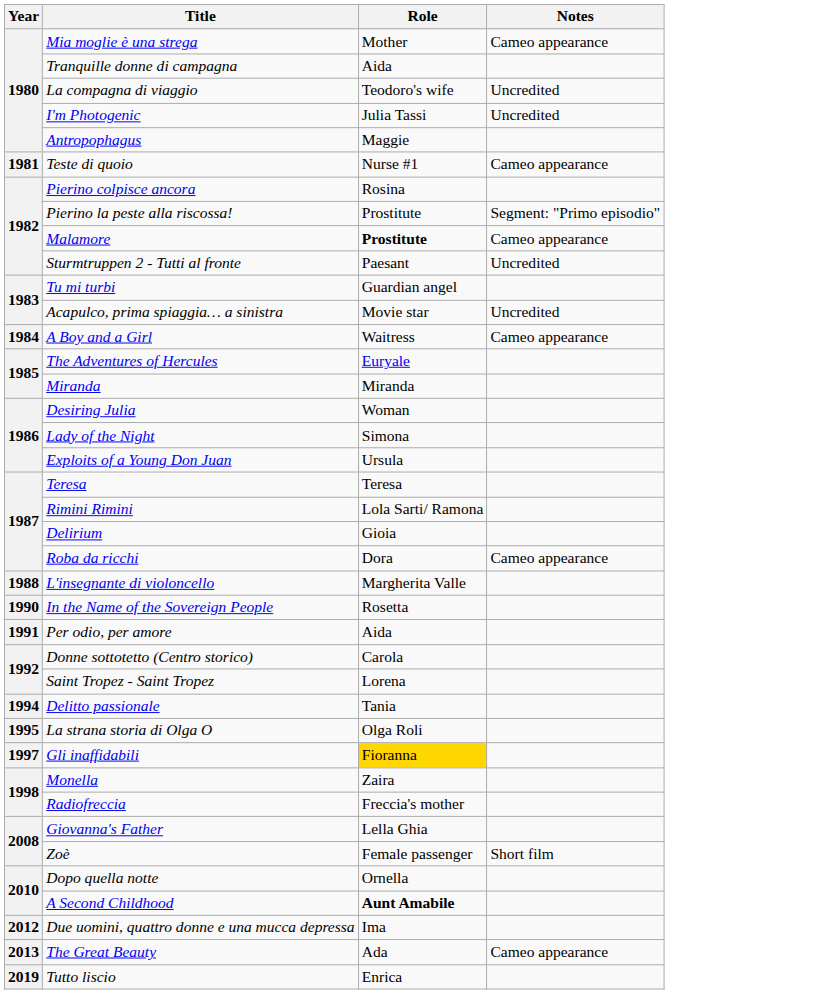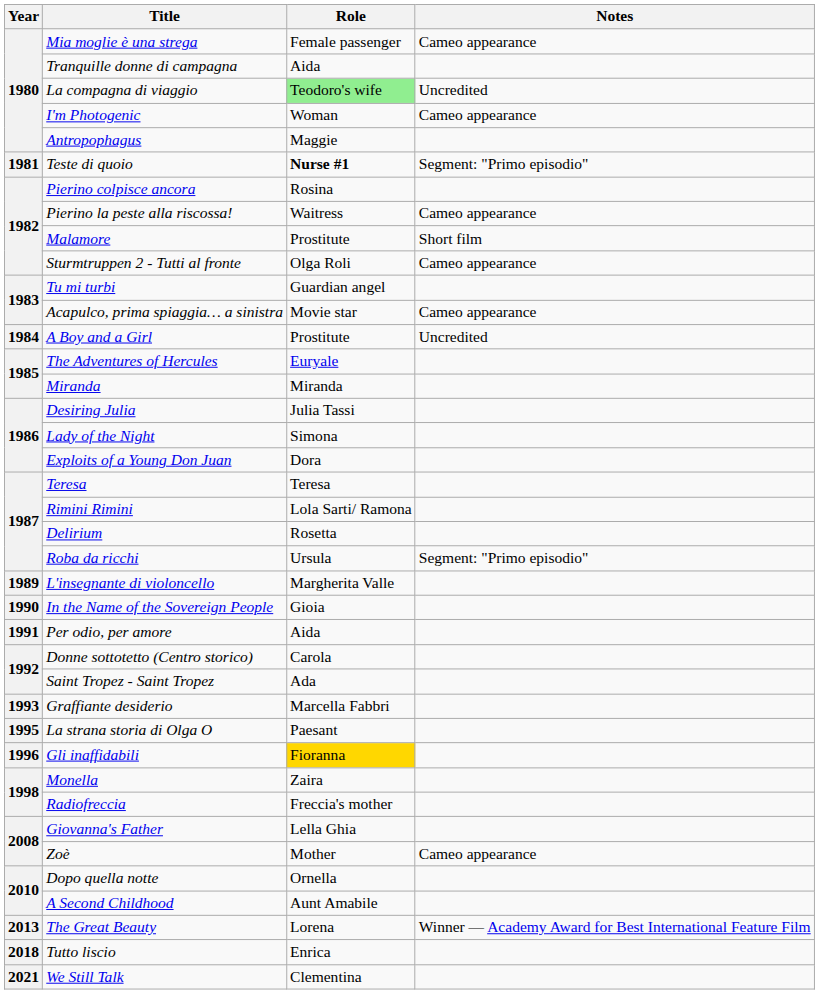 <table class="wikitable plainrowheaders" style="text-align:left;">
 <tr>
 <th>Year</th>
 <th>Title</th>
 <th>Role</th>
 <th>Notes</th>
 </tr>
 <tr>
 <th scope="row" rowspan="5">1980</th>
 <td><em><a href='#'>Mia moglie è una strega</a></em></td>
-<td>Mother</td>
+<td>Female passenger</td>
 <td>Cameo appearance</td>
 </tr>
 <tr>
 <td><em>Tranquille donne di campagna</em></td>
 <td>Aida</td>
 <td></td>
 </tr>
 <tr>
 <td><em>La compagna di viaggio</em></td>
-<td>Teodoro's wife</td>
+<td style="background: lightgreen;">Teodoro's wife</td>
 <td>Uncredited</td>
 </tr>
 <tr>
 <td><em><a href='#'>I'm Photogenic</a></em></td>
-<td>Julia Tassi</td>
-<td>Uncredited</td>
+<td>Woman</td>
+<td>Cameo appearance</td>
 </tr>
 <tr>
 <td><em><a href='#'>Antropophagus</a></em></td>
 <td>Maggie</td>
 <td></td>
 </tr>
 <tr>
 <th scope="row">1981</th>
 <td><em>Teste di quoio</em></td>
-<td>Nurse #1</td>
-<td>Cameo appearance</td>
+<td><strong>Nurse #1</strong></td>
+<td>Segment: "Primo episodio"</td>
 </tr>
 <tr>
 <th scope="row" rowspan="4">1982</th>
 <td><em><a href='#'>Pierino colpisce ancora</a></em></td>
 <td>Rosina</td>
 <td></td>
 </tr>
 <tr>
 <td><em>Pierino la peste alla riscossa!</em></td>
-<td>Prostitute</td>
-<td>Segment: "Primo episodio"</td>
+<td>Waitress</td>
+<td>Cameo appearance</td>
 </tr>
 <tr>
 <td><em><a href='#'>Malamore</a></em></td>
-<td><strong>Prostitute</strong></td>
-<td>Cameo appearance</td>
+<td>Prostitute</td>
+<td>Short film</td>
 </tr>
 <tr>
 <td><em>Sturmtruppen 2 - Tutti al fronte</em></td>
-<td>Paesant</td>
-<td>Uncredited</td>
+<td>Olga Roli</td>
+<td>Cameo appearance</td>
 </tr>
 <tr>
 <th scope="row" rowspan="2">1983</th>
 <td><em><a href='#'>Tu mi turbi</a></em></td>
 <td>Guardian angel</td>
 <td></td>
 </tr>
 <tr>
 <td><em>Acapulco, prima spiaggia… a sinistra</em></td>
 <td>Movie star</td>
-<td>Uncredited</td>
+<td>Cameo appearance</td>
 </tr>
 <tr>
 <th scope="row">1984</th>
 <td><em><a href='#'>A Boy and a Girl</a></em></td>
-<td>Waitress</td>
-<td>Cameo appearance</td>
+<td>Prostitute</td>
+<td>Uncredited</td>
 </tr>
 <tr>
 <th scope="row" rowspan="2">1985</th>
 <td><em><a href='#'>The Adventures of Hercules</a></em></td>
 <td><a href='#'>Euryale</a></td>
 <td></td>
 </tr>
 <tr>
 <td><em><a href='#'>Miranda</a></em></td>
 <td>Miranda</td>
 <td></td>
 </tr>
 <tr>
 <th scope="row" rowspan="3">1986</th>
 <td><em><a href='#'>Desiring Julia</a></em></td>
-<td>Woman</td>
+<td>Julia Tassi</td>
 <td></td>
 </tr>
 <tr>
 <td><em><a href='#'>Lady of the Night</a></em></td>
 <td>Simona</td>
 <td></td>
 </tr>
 <tr>
 <td><em><a href='#'>Exploits of a Young Don Juan</a></em></td>
-<td>Ursula</td>
+<td>Dora</td>
 <td></td>
 </tr>
 <tr>
 <th scope="row" rowspan="4">1987</th>
 <td><em><a href='#'>Teresa</a></em></td>
 <td>Teresa</td>
 <td></td>
 </tr>
 <tr>
 <td><em><a href='#'>Rimini Rimini</a></em></td>
 <td>Lola Sarti/ Ramona</td>
 <td></td>
 </tr>
 <tr>
 <td><em><a href='#'>Delirium</a></em></td>
-<td>Gioia</td>
+<td>Rosetta</td>
 <td></td>
 </tr>
 <tr>
 <td><em><a href='#'>Roba da ricchi</a></em></td>
-<td>Dora</td>
-<td>Cameo appearance</td>
+<td>Ursula</td>
+<td>Segment: "Primo episodio"</td>
 </tr>
 <tr>
-<th scope="row">1988</th>
+<th scope="row">1989</th>
 <td><em><a href='#'>L'insegnante di violoncello</a></em></td>
 <td>Margherita Valle</td>
 <td></td>
 </tr>
 <tr>
 <th scope="row">1990</th>
 <td><em><a href='#'>In the Name of the Sovereign People</a></em></td>
-<td>Rosetta</td>
+<td>Gioia</td>
 <td></td>
 </tr>
 <tr>
 <th scope="row">1991</th>
 <td><em>Per odio, per amore</em></td>
 <td>Aida</td>
 <td></td>
 </tr>
 <tr>
 <th scope="row" rowspan="2">1992</th>
 <td><em>Donne sottotetto (Centro storico)</em></td>
 <td>Carola</td>
 <td></td>
 </tr>
 <tr>
 <td><em>Saint Tropez - Saint Tropez</em></td>
-<td>Lorena</td>
+<td>Ada</td>
 <td></td>
 </tr>
 <tr>
-<th scope="row">1994</th>
-<td><em><a href='#'>Delitto passionale</a></em></td>
-<td>Tania</td>
+<th scope="row">1993</th>
+<td><em>Graffiante desiderio</em></td>
+<td>Marcella Fabbri</td>
 <td></td>
 </tr>
 <tr>
 <th scope="row">1995</th>
 <td><em>La strana storia di Olga O</em></td>
-<td>Olga Roli</td>
+<td>Paesant</td>
 <td></td>
 </tr>
 <tr>
-<th scope="row">1997</th>
+<th scope="row">1996</th>
 <td><em><a href='#'>Gli inaffidabili</a></em></td>
 <td style="background: gold;">Fioranna</td>
 <td></td>
 </tr>
 <tr>
 <th scope="row" rowspan="2">1998</th>
 <td><em><a href='#'>Monella</a></em></td>
 <td>Zaira</td>
 <td></td>
 </tr>
 <tr>
 <td><em><a href='#'>Radiofreccia</a></em></td>
 <td>Freccia's mother</td>
 <td></td>
 </tr>
 <tr>
 <th scope="row" rowspan="2">2008</th>
 <td><em><a href='#'>Giovanna's Father</a></em></td>
 <td>Lella Ghia</td>
 <td></td>
 </tr>
 <tr>
 <td><em>Zoè</em></td>
-<td>Female passenger</td>
-<td>Short film</td>
+<td>Mother</td>
+<td>Cameo appearance</td>
 </tr>
 <tr>
 <th scope="row" rowspan="2">2010</th>
 <td><em>Dopo quella notte</em></td>
 <td>Ornella</td>
 <td></td>
 </tr>
 <tr>
 <td><em><a href='#'>A Second Childhood</a></em></td>
-<td><strong>Aunt Amabile</strong></td>
-<td></td>
-</tr>
-<tr>
-<th scope="row">2012</th>
-<td><em>Due uomini, quattro donne e una mucca depressa</em></td>
-<td>Ima</td>
+<td>Aunt Amabile</td>
 <td></td>
 </tr>
 <tr>
 <th scope="row">2013</th>
 <td><em><a href='#'>The Great Beauty</a></em></td>
-<td>Ada</td>
-<td>Cameo appearance</td>
+<td>Lorena</td>
+<td>Winner — <a href='#'>Academy Award for Best International Feature Film</a></td>
 </tr>
 <tr>
-<th scope="row">2019</th>
+<th scope="row">2018</th>
 <td><em>Tutto liscio</em></td>
 <td>Enrica</td>
 <td></td>
 </tr>
+<tr>
+<th scope="row">2021</th>
+<td><em><a href='#'>We Still Talk</a></em></td>
+<td>Clementina</td>
+<td></td>
+</tr>
 </table>
